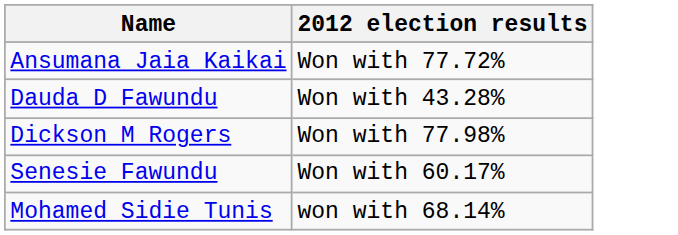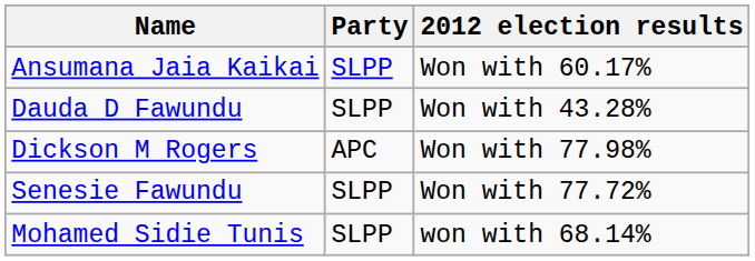 <table class="wikitable">
 <tr>
 <th>Name</th>
+<th>Party</th>
 <th>2012 election results</th>
 </tr>
 <tr>
 <td><a href='#'>Ansumana Jaia Kaikai</a></td>
-<td>Won with 77.72%</td>
+<td><a href='#'>SLPP</a></td>
+<td>Won with 60.17%</td>
 </tr>
 <tr>
 <td><a href='#'>Dauda D Fawundu</a></td>
+<td>SLPP</td>
 <td>Won with 43.28%</td>
 </tr>
 <tr>
 <td><a href='#'>Dickson M Rogers</a></td>
+<td>APC</td>
 <td>Won with 77.98%</td>
 </tr>
 <tr>
 <td><a href='#'>Senesie Fawundu</a></td>
-<td>Won with 60.17%</td>
+<td>SLPP</td>
+<td>Won with 77.72%</td>
 </tr>
 <tr>
 <td><a href='#'>Mohamed Sidie Tunis</a></td>
+<td>SLPP</td>
 <td>won with 68.14%</td>
 </tr>
 </table>
